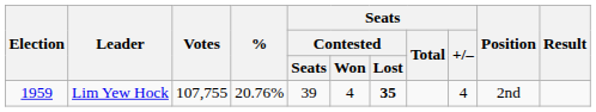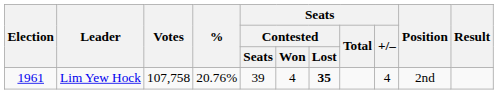 <table class=wikitable style="text-align: center;">
 <tr>
 <th rowspan=3>Election</th>
 <th rowspan=3>Leader</th>
 <th rowspan=3>Votes</th>
 <th rowspan=3>%</th>
 <th colspan=5>Seats</th>
 <th rowspan=3>Position</th>
 <th rowspan=3>Result</th>
 </tr>
 <tr>
 <th colspan=3>Contested</th>
 <th rowspan=2>Total</th>
 <th rowspan=2>+/–</th>
 </tr>
 <tr>
 <th>Seats</th>
 <th>Won</th>
 <th>Lost</th>
 </tr>
 <tr>
-<td><a href='#'>1959</a></td>
+<td><a href='#'>1961</a></td>
 <td><a href='#'>Lim Yew Hock</a></td>
-<td>107,755</td>
+<td>107,758</td>
 <td>20.76%</td>
 <td>39</td>
 <td>4</td>
 <td><strong>35</strong></td>
 <td></td>
 <td> 4</td>
 <td> 2nd</td>
 <td></td>
 </tr>
 </table>
